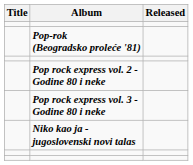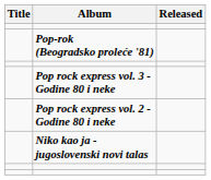 <table class="wikitable" style="font-size:95%">
 <tr>
 <th>Title</th>
 <th>Album</th>
 <th>Released</th>
 </tr>
 <tr>
 <td></td>
 <td></td>
 <td></td>
 </tr>
 <tr>
 <td></td>
 <td><div><strong><em>Pop-rok <br>(Beogradsko proleće '81)</em></strong></div></td>
 <td></td>
 </tr>
 <tr>
 <td></td>
 <td></td>
 <td></td>
 </tr>
 <tr>
 <td></td>
-<td><div><strong><em>Pop rock express vol. 2 - <br>Godine 80 i neke</em></strong></div></td>
+<td><div><strong><em>Pop rock express vol. 3 - <br>Godine 80 i neke</em></strong></div></td>
 <td></td>
 </tr>
 <tr>
 <td></td>
-<td><div><strong><em>Pop rock express vol. 3 - <br>Godine 80 i neke</em></strong></div></td>
+<td><div><strong><em>Pop rock express vol. 2 - <br>Godine 80 i neke</em></strong></div></td>
 <td></td>
 </tr>
 <tr>
 <td></td>
 <td><div><strong><em>Niko kao ja - <br>jugoslovenski novi talas</em></strong></div></td>
 <td></td>
 </tr>
 <tr>
 <td></td>
 <td></td>
 <td></td>
 </tr>
 <tr>
 <td></td>
 <td></td>
 <td></td>
 </tr>
 </table>
